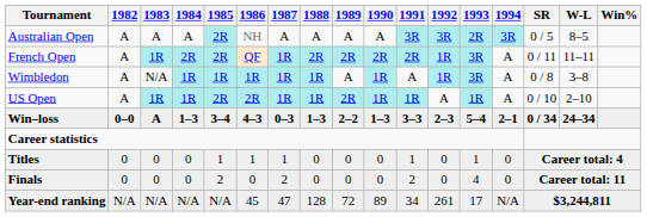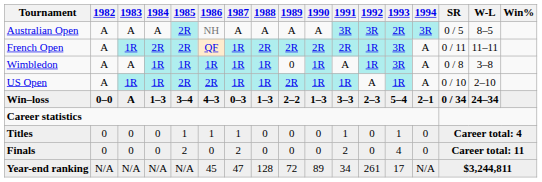 <table class="nowrap wikitable" style="text-align:center;">
 <tr>
 <th>Tournament</th>
 <th><a href='#'>1982</a></th>
 <th><a href='#'>1983</a></th>
 <th><a href='#'>1984</a></th>
 <th><a href='#'>1985</a></th>
 <th><a href='#'>1986</a></th>
 <th><a href='#'>1987</a></th>
 <th><a href='#'>1988</a></th>
 <th><a href='#'>1989</a></th>
 <th><a href='#'>1990</a></th>
 <th><a href='#'>1991</a></th>
 <th><a href='#'>1992</a></th>
 <th><a href='#'>1993</a></th>
 <th><a href='#'>1994</a></th>
 <th>SR</th>
 <th>W-L</th>
 <th>Win%</th>
 </tr>
 <tr>
 <td align="left"><a href='#'>Australian Open</a></td>
 <td>A</td>
 <td>A</td>
 <td>A</td>
 <td style="background:#afeeee;"><a href='#'>2R</a></td>
 <td style="color:#767676;">NH</td>
 <td>A</td>
 <td>A</td>
 <td>A</td>
 <td>A</td>
 <td style="background:#afeeee;"><a href='#'>3R</a></td>
 <td style="background:#afeeee;"><a href='#'>3R</a></td>
 <td style="background:#afeeee;"><a href='#'>2R</a></td>
 <td style="background:#afeeee;"><a href='#'>3R</a></td>
 <td>0 / 5</td>
 <td>8–5</td>
 <td></td>
 </tr>
 <tr>
 <td align="left"><a href='#'>French Open</a></td>
 <td>A</td>
 <td style="background:#afeeee;"><a href='#'>1R</a></td>
 <td style="background:#afeeee;"><a href='#'>2R</a></td>
 <td style="background:#afeeee;"><a href='#'>2R</a></td>
 <td style="background:#ffebcd;"><a href='#'>QF</a></td>
 <td style="background:#afeeee;"><a href='#'>1R</a></td>
 <td style="background:#afeeee;"><a href='#'>2R</a></td>
 <td style="background:#afeeee;"><a href='#'>2R</a></td>
 <td style="background:#afeeee;"><a href='#'>2R</a></td>
 <td style="background:#afeeee;"><a href='#'>2R</a></td>
 <td style="background:#afeeee;"><a href='#'>1R</a></td>
 <td style="background:#afeeee;"><a href='#'>3R</a></td>
 <td>A</td>
 <td>0 / 11</td>
 <td>11–11</td>
 <td></td>
 </tr>
 <tr>
 <td align="left"><a href='#'>Wimbledon</a></td>
 <td>A</td>
-<td align="center">N/A</td>
+<td>A</td>
 <td style="background:#afeeee;"><a href='#'>1R</a></td>
 <td style="background:#afeeee;"><a href='#'>1R</a></td>
 <td style="background:#afeeee;"><a href='#'>1R</a></td>
 <td style="background:#afeeee;"><a href='#'>1R</a></td>
 <td style="background:#afeeee;"><a href='#'>1R</a></td>
-<td>A</td>
+<td align="center">0</td>
 <td style="background:#afeeee;"><a href='#'>1R</a></td>
 <td>A</td>
 <td style="background:#afeeee;"><a href='#'>1R</a></td>
 <td style="background:#afeeee;"><a href='#'>3R</a></td>
 <td>A</td>
 <td>0 / 8</td>
 <td>3–8</td>
 <td></td>
 </tr>
 <tr>
 <td align="left"><a href='#'>US Open</a></td>
 <td>A</td>
 <td style="background:#afeeee;"><a href='#'>1R</a></td>
 <td style="background:#afeeee;"><a href='#'>1R</a></td>
 <td style="background:#afeeee;"><a href='#'>2R</a></td>
 <td style="background:#afeeee;"><a href='#'>2R</a></td>
 <td style="background:#afeeee;"><a href='#'>1R</a></td>
 <td style="background:#afeeee;"><a href='#'>1R</a></td>
 <td style="background:#afeeee;"><a href='#'>2R</a></td>
 <td style="background:#afeeee;"><a href='#'>1R</a></td>
 <td style="background:#afeeee;"><a href='#'>1R</a></td>
 <td>A</td>
 <td style="background:#afeeee;"><a href='#'>1R</a></td>
 <td>A</td>
 <td>0 / 10</td>
 <td>2–10</td>
 <td></td>
 </tr>
 <tr style="background:#efefef; font-weight:bold;">
 <td style="text-align:left">Win–loss</td>
 <td>0–0</td>
 <td>A</td>
 <td>1–3</td>
 <td>3–4</td>
 <td>4–3</td>
 <td>0–3</td>
 <td>1–3</td>
 <td>2–2</td>
 <td>1–3</td>
 <td>3–3</td>
 <td>2–3</td>
 <td>5–4</td>
 <td>2–1</td>
 <td>0 / 34</td>
 <td>24–34</td>
 <td></td>
 </tr>
 <tr>
 <td colspan=14 align=left><strong>Career statistics</strong></td>
 </tr>
 <tr bgcolor=efefef>
 <td align=left><strong>Titles</strong></td>
 <td align="center">0</td>
 <td align="center">0</td>
 <td align="center">0</td>
 <td align="center">1</td>
 <td align="center">1</td>
 <td align="center">1</td>
 <td align="center">0</td>
 <td align="center">0</td>
 <td align="center">0</td>
 <td align="center">1</td>
 <td align="center">0</td>
 <td align="center">1</td>
 <td align="center">0</td>
 <td colspan="3"><strong>Career total: 4</strong></td>
 </tr>
 <tr bgcolor=efefef>
 <td align=left><strong>Finals</strong></td>
 <td align="center">0</td>
 <td align="center">0</td>
 <td align="center">0</td>
 <td align="center">2</td>
 <td align="center">0</td>
 <td align="center">2</td>
 <td align="center">0</td>
 <td align="center">0</td>
 <td align="center">0</td>
 <td align="center">2</td>
 <td align="center">0</td>
 <td align="center">4</td>
 <td align="center">0</td>
 <td colspan="3"><strong>Career total: 11</strong></td>
 </tr>
 <tr bgcolor=efefef>
 <td align=left><strong>Year-end ranking</strong></td>
 <td align="center">N/A</td>
 <td align="center">N/A</td>
 <td align="center">N/A</td>
 <td align="center">N/A</td>
 <td align="center">45</td>
 <td align="center">47</td>
 <td align="center">128</td>
 <td align="center">72</td>
 <td align="center">89</td>
 <td align="center">34</td>
 <td align="center">261</td>
 <td align="center">17</td>
 <td align="center">N/A</td>
 <td colspan="3"><strong>$3,244,811</strong></td>
 </tr>
 </table>
